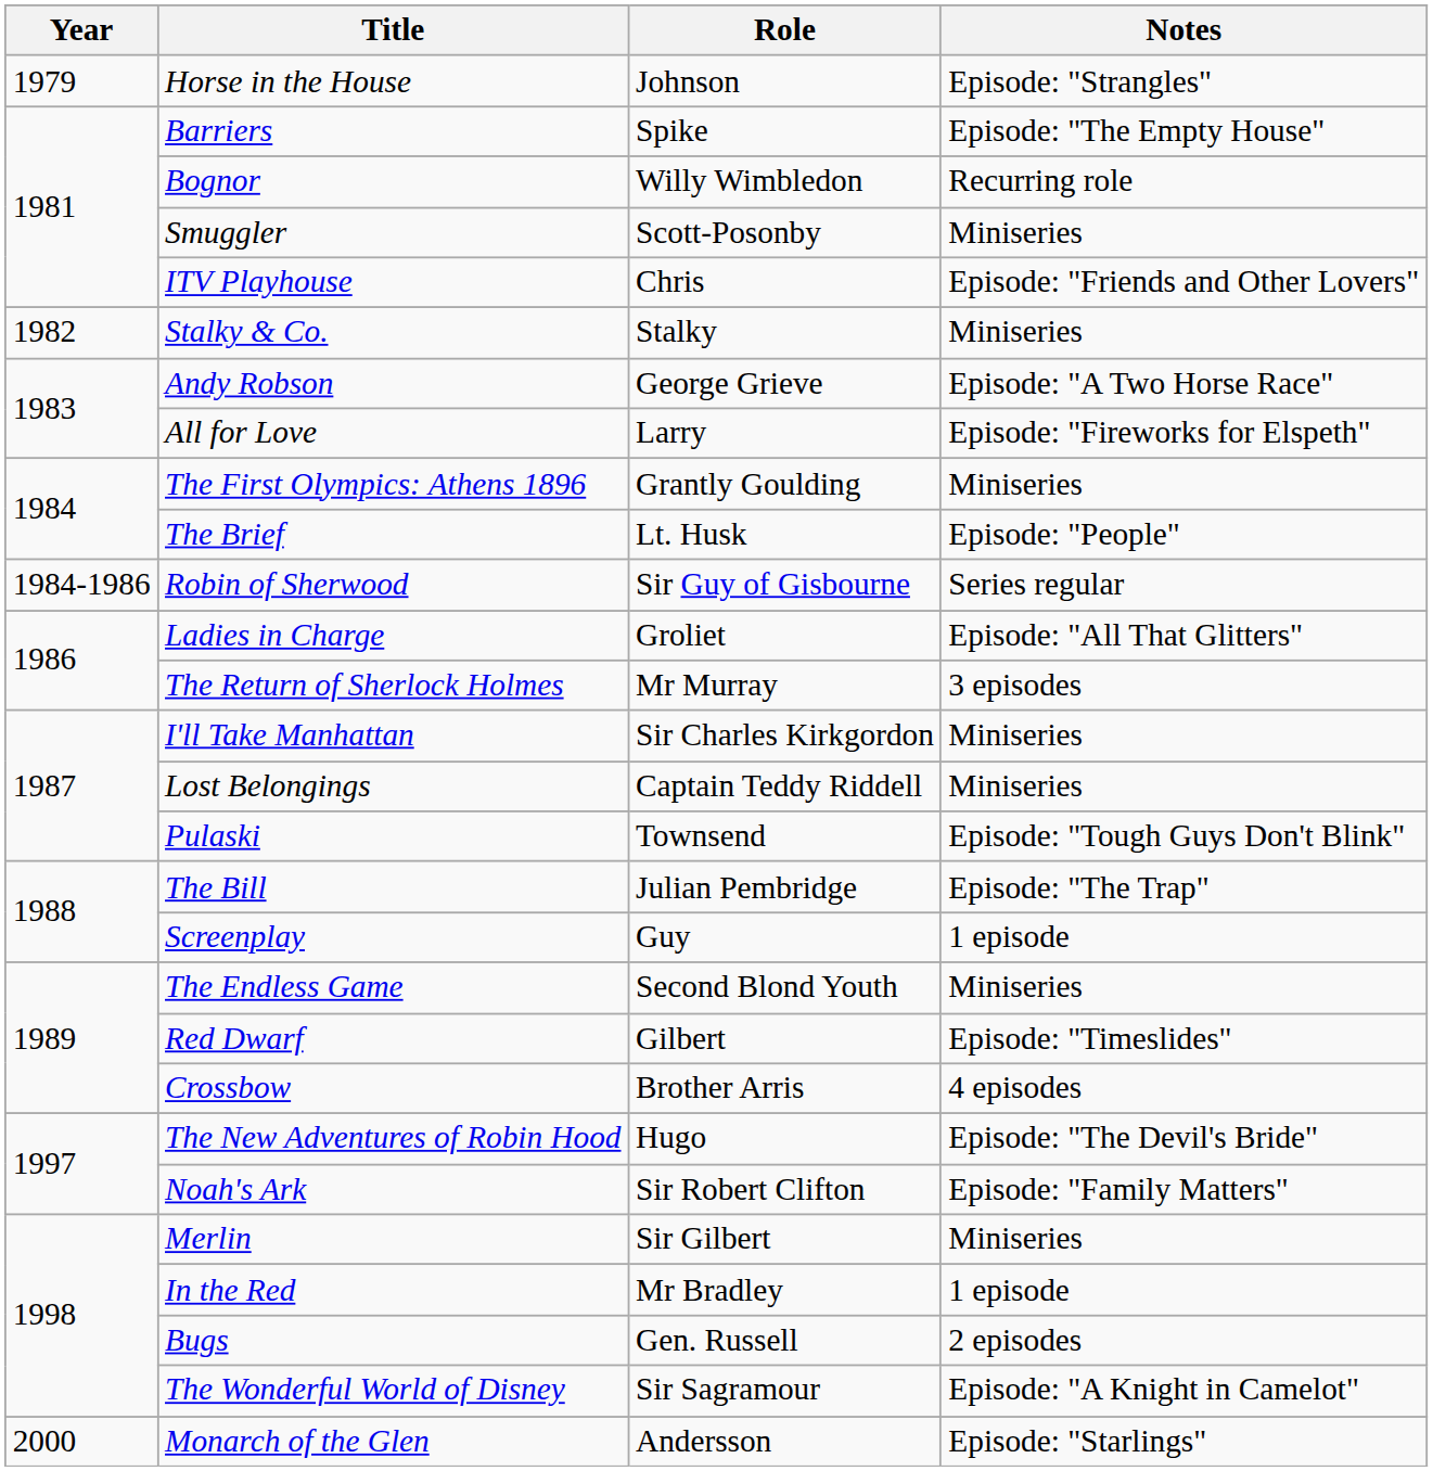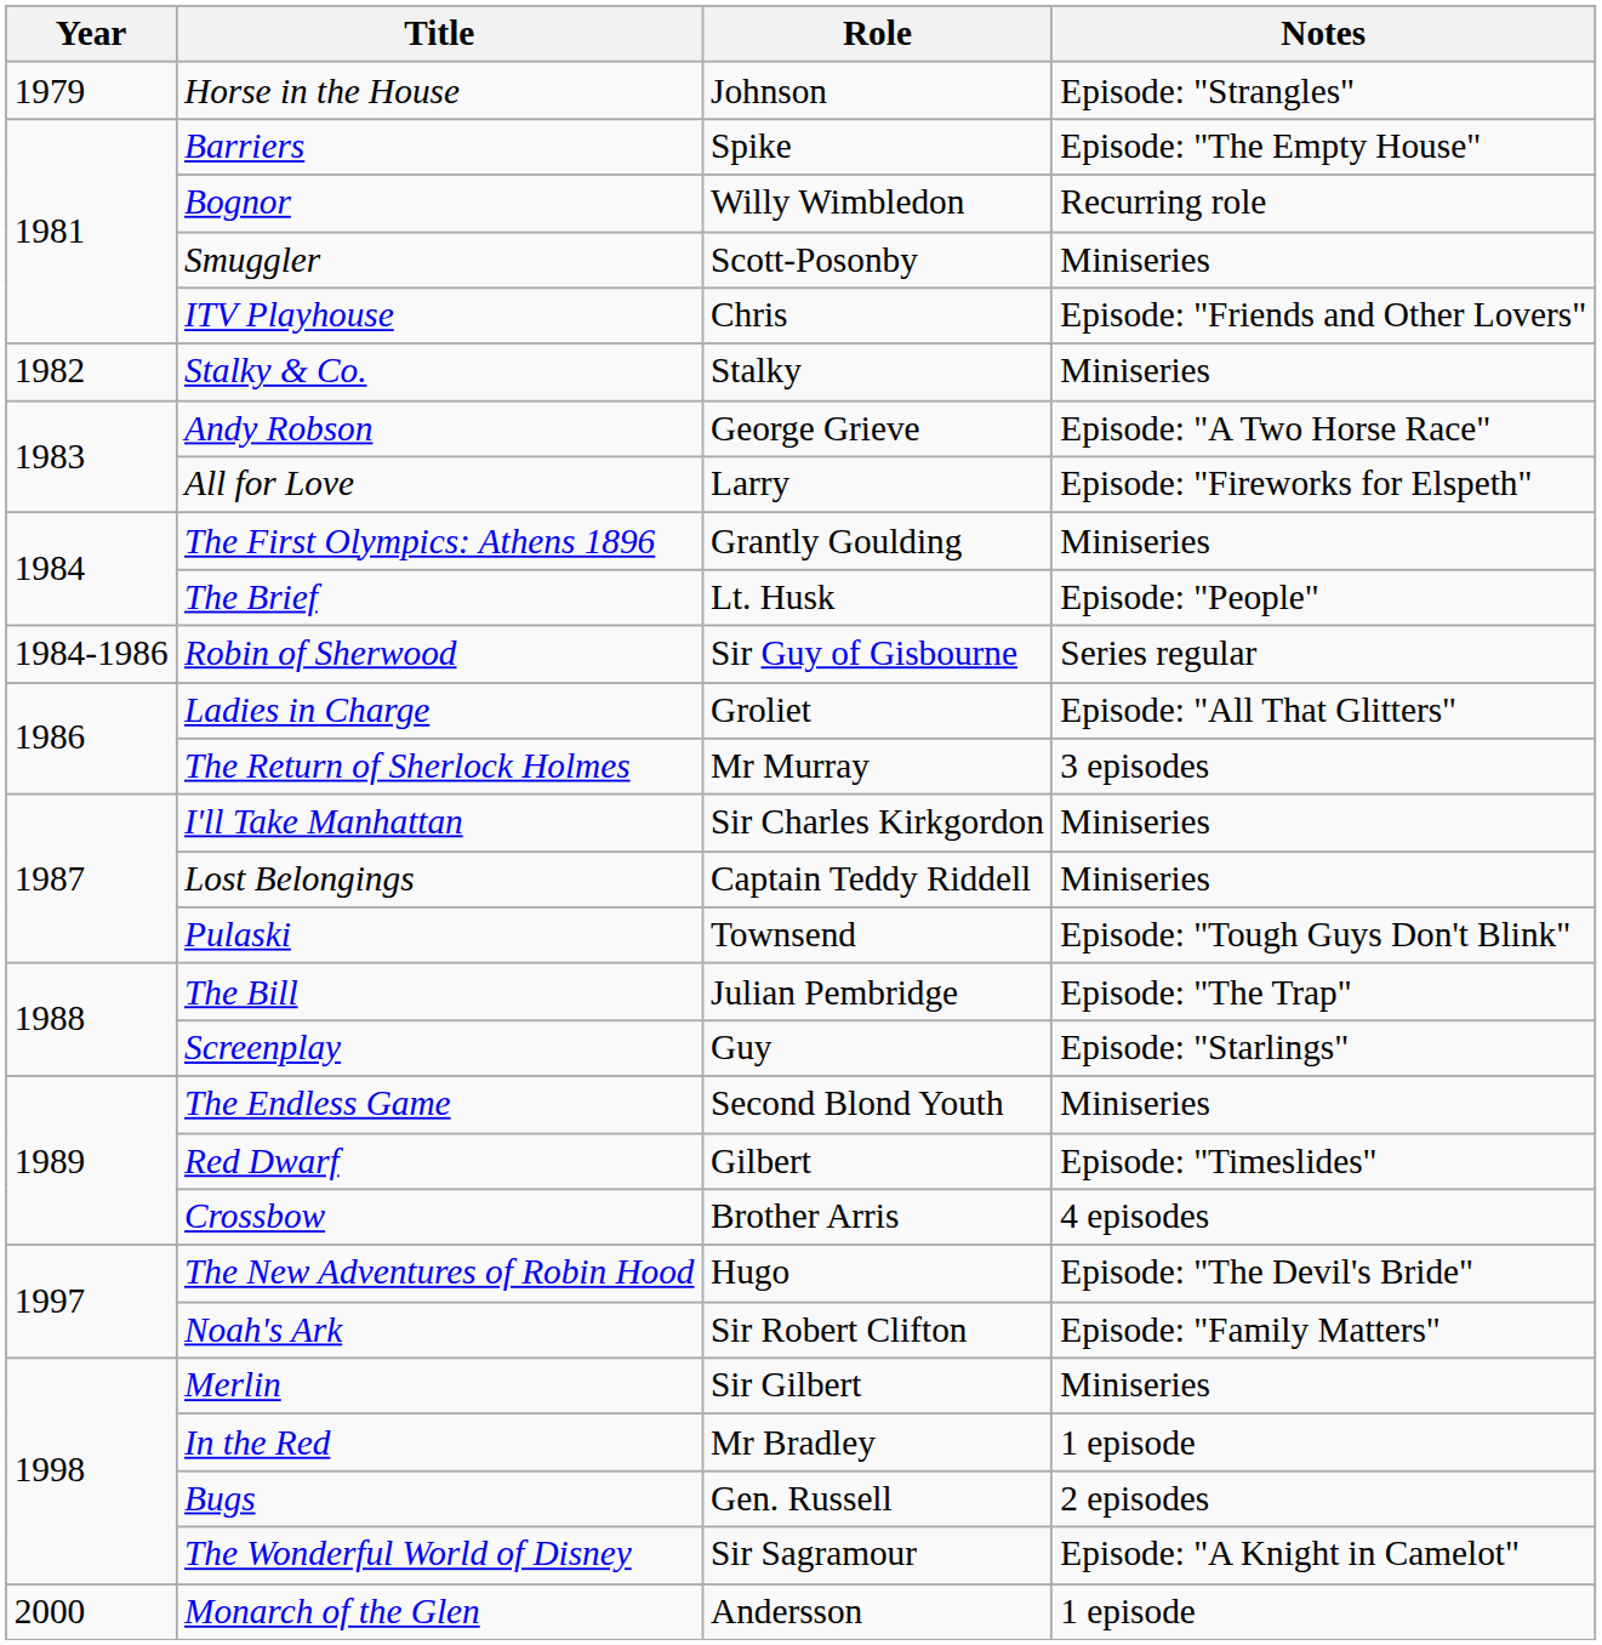 <table class="wikitable">
 <tr>
 <th>Year</th>
 <th>Title</th>
 <th>Role</th>
 <th>Notes</th>
 </tr>
 <tr>
 <td>1979</td>
 <td><em>Horse in the House</em></td>
 <td>Johnson</td>
 <td>Episode: "Strangles"</td>
 </tr>
 <tr>
 <td rowspan="4">1981</td>
 <td><em><a href='#'>Barriers</a></em></td>
 <td>Spike</td>
 <td>Episode: "The Empty House"</td>
 </tr>
 <tr>
 <td><em><a href='#'>Bognor</a></em></td>
 <td>Willy Wimbledon</td>
 <td>Recurring role</td>
 </tr>
 <tr>
 <td><em>Smuggler</em></td>
 <td>Scott-Posonby</td>
 <td>Miniseries</td>
 </tr>
 <tr>
 <td><em><a href='#'>ITV Playhouse</a></em></td>
 <td>Chris</td>
 <td>Episode: "Friends and Other Lovers"</td>
 </tr>
 <tr>
 <td>1982</td>
 <td><em><a href='#'>Stalky & Co.</a></em></td>
 <td>Stalky</td>
 <td>Miniseries</td>
 </tr>
 <tr>
 <td rowspan="2">1983</td>
 <td><em><a href='#'>Andy Robson</a></em></td>
 <td>George Grieve</td>
 <td>Episode: "A Two Horse Race"</td>
 </tr>
 <tr>
 <td><em>All for Love</em></td>
 <td>Larry</td>
 <td>Episode: "Fireworks for Elspeth"</td>
 </tr>
 <tr>
 <td rowspan="2">1984</td>
 <td><em><a href='#'>The First Olympics: Athens 1896</a></em></td>
 <td>Grantly Goulding</td>
 <td>Miniseries</td>
 </tr>
 <tr>
 <td><em><a href='#'>The Brief</a></em></td>
 <td>Lt. Husk</td>
 <td>Episode: "People"</td>
 </tr>
 <tr>
 <td>1984-1986</td>
 <td><em><a href='#'>Robin of Sherwood</a></em></td>
 <td>Sir <a href='#'>Guy of Gisbourne</a></td>
 <td>Series regular</td>
 </tr>
 <tr>
 <td rowspan="2">1986</td>
 <td><em><a href='#'>Ladies in Charge</a></em></td>
 <td>Groliet</td>
 <td>Episode: "All That Glitters"</td>
 </tr>
 <tr>
 <td><em><a href='#'>The Return of Sherlock Holmes</a></em></td>
 <td>Mr Murray</td>
 <td>3 episodes</td>
 </tr>
 <tr>
 <td rowspan="3">1987</td>
 <td><em><a href='#'>I'll Take Manhattan</a></em></td>
 <td>Sir Charles Kirkgordon</td>
 <td>Miniseries</td>
 </tr>
 <tr>
 <td><em>Lost Belongings</em></td>
 <td>Captain Teddy Riddell</td>
 <td>Miniseries</td>
 </tr>
 <tr>
 <td><em><a href='#'>Pulaski</a></em></td>
 <td>Townsend</td>
 <td>Episode: "Tough Guys Don't Blink"</td>
 </tr>
 <tr>
 <td rowspan="2">1988</td>
 <td><em><a href='#'>The Bill</a></em></td>
 <td>Julian Pembridge</td>
 <td>Episode: "The Trap"</td>
 </tr>
 <tr>
 <td><em><a href='#'>Screenplay</a></em></td>
 <td>Guy</td>
-<td>1 episode</td>
+<td>Episode: "Starlings"</td>
 </tr>
 <tr>
 <td rowspan="3">1989</td>
 <td><em><a href='#'>The Endless Game</a></em></td>
 <td>Second Blond Youth</td>
 <td>Miniseries</td>
 </tr>
 <tr>
 <td><em><a href='#'>Red Dwarf</a></em></td>
 <td>Gilbert</td>
 <td>Episode: "Timeslides"</td>
 </tr>
 <tr>
 <td><em><a href='#'>Crossbow</a></em></td>
 <td>Brother Arris</td>
 <td>4 episodes</td>
 </tr>
 <tr>
 <td rowspan="2">1997</td>
 <td><em><a href='#'>The New Adventures of Robin Hood</a></em></td>
 <td>Hugo</td>
 <td>Episode: "The Devil's Bride"</td>
 </tr>
 <tr>
 <td><em><a href='#'>Noah's Ark</a></em></td>
 <td>Sir Robert Clifton</td>
 <td>Episode: "Family Matters"</td>
 </tr>
 <tr>
 <td rowspan="4">1998</td>
 <td><em><a href='#'>Merlin</a></em></td>
 <td>Sir Gilbert</td>
 <td>Miniseries</td>
 </tr>
 <tr>
 <td><em><a href='#'>In the Red</a></em></td>
 <td>Mr Bradley</td>
 <td>1 episode</td>
 </tr>
 <tr>
 <td><em><a href='#'>Bugs</a></em></td>
 <td>Gen. Russell</td>
 <td>2 episodes</td>
 </tr>
 <tr>
 <td><em><a href='#'>The Wonderful World of Disney</a></em></td>
 <td>Sir Sagramour</td>
 <td>Episode: "A Knight in Camelot"</td>
 </tr>
 <tr>
 <td>2000</td>
 <td><em><a href='#'>Monarch of the Glen</a></em></td>
 <td>Andersson</td>
-<td>Episode: "Starlings"</td>
+<td>1 episode</td>
 </tr>
 </table>
